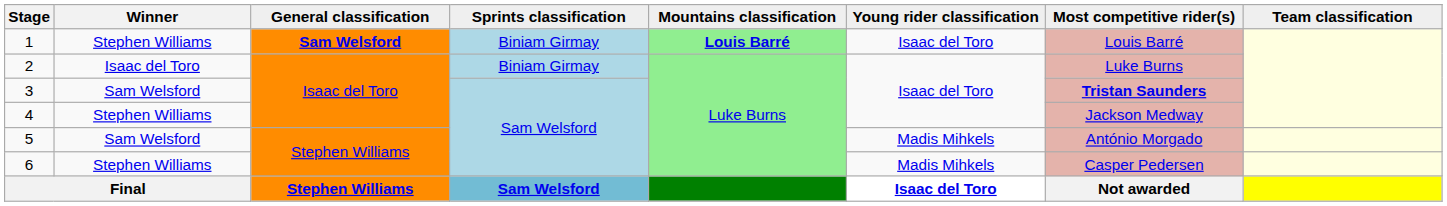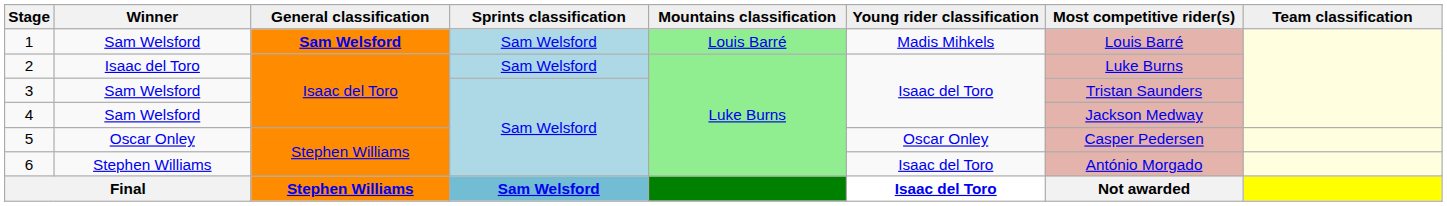 <table class="wikitable" style="text-align: center; font-size:smaller;">
 <tr style="background:#efefef;">
 <th style="width:2%;">Stage</th>
 <th style="width:14%;">Winner</th>
 <th style="background:#efefef; width:14%;">General classification<br></th>
 <th style="background:#efefef; width:14%;">Sprints classification<br></th>
 <th style="background:#efefef; width:14%;">Mountains classification<br></th>
 <th style="background:#efefef; width:14%;">Young rider classification<br></th>
 <th style="background:#efefef; width:14%;">Most competitive rider(s)<br></th>
 <th style="background:#efefef; width:14%;">Team classification</th>
 </tr>
 <tr>
 <td>1</td>
-<td><a href='#'>Stephen Williams</a></td>
+<td><a href='#'>Sam Welsford</a></td>
 <td style="background:#FF8C00;"><strong><a href='#'>Sam Welsford</a></strong></td>
-<td style="background:#ADD8E6;"><a href='#'>Biniam Girmay</a></td>
-<td style="background:lightgreen;"><strong><a href='#'>Louis Barré</a></strong></td>
-<td style="background:offwhite;"><a href='#'>Isaac del Toro</a></td>
+<td style="background:#ADD8E6;"><a href='#'>Sam Welsford</a></td>
+<td style="background:lightgreen;"><a href='#'>Louis Barré</a></td>
+<td style="background:offwhite;"><a href='#'>Madis Mihkels</a></td>
 <td style="background:#E4B3AB;"><a href='#'>Louis Barré</a></td>
 <td style="background:lightyellow;" rowspan=4></td>
 </tr>
 <tr>
 <td>2</td>
 <td><a href='#'>Isaac del Toro</a></td>
 <td style="background:#FF8C00;" rowspan=3><a href='#'>Isaac del Toro</a></td>
-<td style="background:#ADD8E6;"><a href='#'>Biniam Girmay</a></td>
+<td style="background:#ADD8E6;"><a href='#'>Sam Welsford</a></td>
 <td style="background:lightgreen;" rowspan=5><a href='#'>Luke Burns</a></td>
 <td style="background:offwhite;" rowspan=3><a href='#'>Isaac del Toro</a></td>
 <td style="background:#E4B3AB;"><a href='#'>Luke Burns</a></td>
 </tr>
 <tr>
 <td>3</td>
 <td><a href='#'>Sam Welsford</a></td>
 <td style="background:#ADD8E6;" rowspan=4><a href='#'>Sam Welsford</a></td>
-<td style="background:#E4B3AB;"><strong><a href='#'>Tristan Saunders</a></strong></td>
+<td style="background:#E4B3AB;"><a href='#'>Tristan Saunders</a></td>
 </tr>
 <tr>
 <td>4</td>
-<td><a href='#'>Stephen Williams</a></td>
+<td><a href='#'>Sam Welsford</a></td>
 <td style="background:#E4B3AB;"><a href='#'>Jackson Medway</a></td>
 </tr>
 <tr>
 <td>5</td>
-<td><a href='#'>Sam Welsford</a></td>
+<td><a href='#'>Oscar Onley</a></td>
 <td style="background:#FF8C00;" rowspan=2><a href='#'>Stephen Williams</a></td>
-<td style="background:offwhite;"><a href='#'>Madis Mihkels</a></td>
-<td style="background:#E4B3AB;"><a href='#'>António Morgado</a></td>
+<td style="background:offwhite;"><a href='#'>Oscar Onley</a></td>
+<td style="background:#E4B3AB;"><a href='#'>Casper Pedersen</a></td>
 <td style="background:lightyellow;"></td>
 </tr>
 <tr>
 <td>6</td>
 <td><a href='#'>Stephen Williams</a></td>
-<td style="background:offwhite;"><a href='#'>Madis Mihkels</a></td>
-<td style="background:#E4B3AB;"><a href='#'>Casper Pedersen</a></td>
+<td style="background:offwhite;"><a href='#'>Isaac del Toro</a></td>
+<td style="background:#E4B3AB;"><a href='#'>António Morgado</a></td>
 <td style="background:lightyellow;"></td>
 </tr>
 <tr>
 <th scope="row" colspan="2">Final</th>
 <th style="background:#FF8C00;"><a href='#'>Stephen Williams</a></th>
 <th style="background:#72bcd4;"><a href='#'>Sam Welsford</a></th>
 <th style="background:green;"></th>
 <th style="background:white;"><a href='#'>Isaac del Toro</a></th>
 <th>Not awarded</th>
 <th style="background:yellow;"></th>
 </tr>
 </table>
